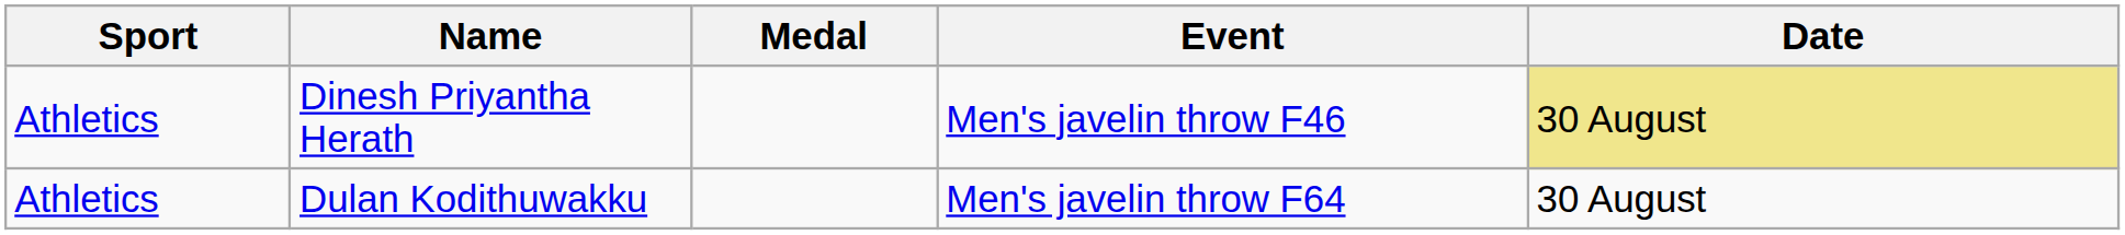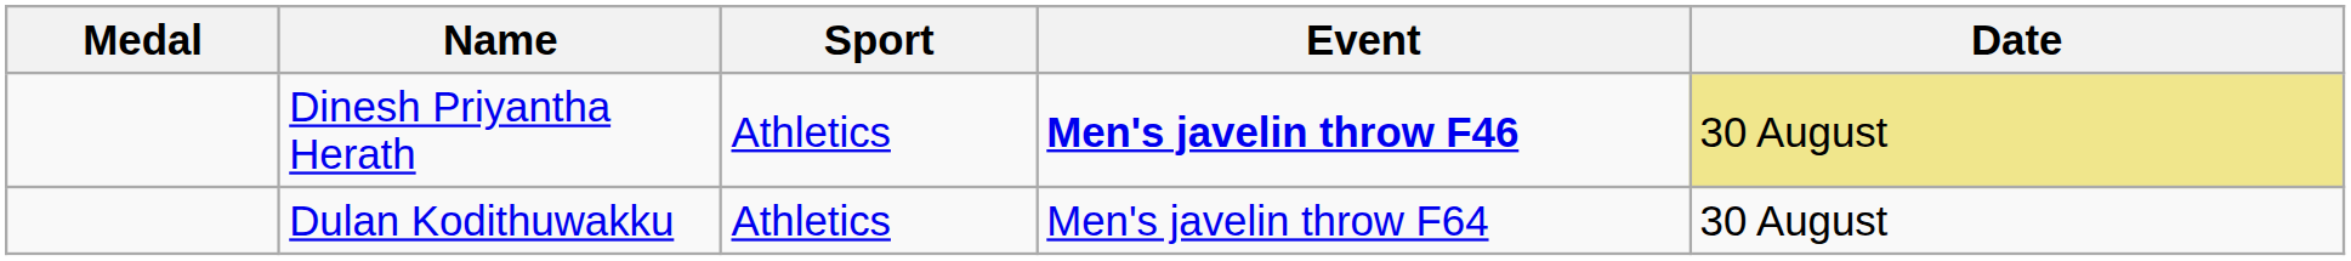 <table class="wikitable sortable" style="font-size:95%">
 <tr>
+<th style="width:6em">Medal</th>
+<th style="width:10em">Name</th>
 <th style="width:7em">Sport</th>
-<th style="width:10em">Name</th>
-<th style="width:6em">Medal</th>
 <th style="width:15em">Event</th>
 <th style="width:15em">Date</th>
 </tr>
 <tr>
+<td></td>
+<td><a href='#'>Dinesh Priyantha Herath</a></td>
 <td><a href='#'>Athletics</a></td>
-<td><a href='#'>Dinesh Priyantha Herath</a></td>
-<td></td>
-<td><a href='#'>Men's javelin throw F46</a></td>
+<td><strong><a href='#'>Men's javelin throw F46</a></strong></td>
 <td style="background: khaki;">30 August</td>
 </tr>
 <tr>
+<td></td>
+<td><a href='#'>Dulan Kodithuwakku</a></td>
 <td><a href='#'>Athletics</a></td>
-<td><a href='#'>Dulan Kodithuwakku</a></td>
-<td></td>
 <td><a href='#'>Men's javelin throw F64</a></td>
 <td>30 August</td>
 </tr>
 </table>
